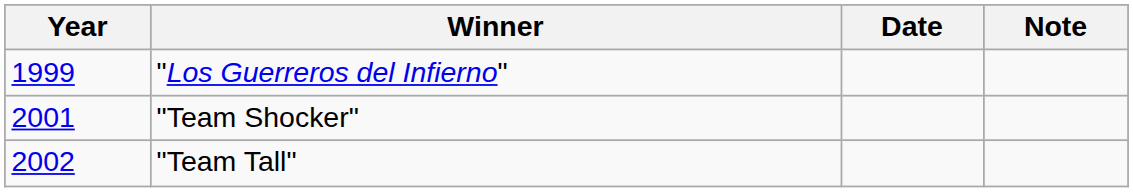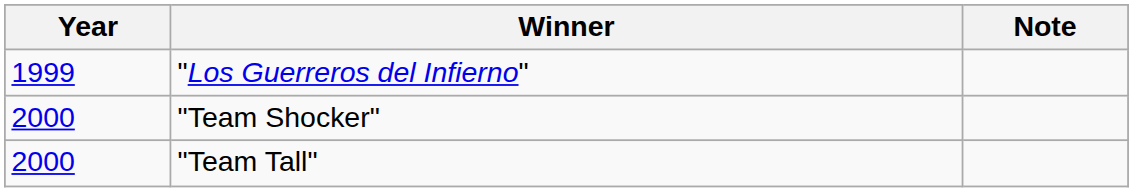 <table class="wikitable" width=50%>
 <tr>
 <th>Year</th>
 <th>Winner</th>
-<th>Date</th>
 <th>Note</th>
 </tr>
 <tr>
 <td><a href='#'>1999</a></td>
 <td>"<em><a href='#'>Los Guerreros del Infierno</a></em>"<br></td>
 <td></td>
+</tr>
+<tr>
+<td><a href='#'>2000</a></td>
+<td>"Team Shocker"<br></td>
 <td></td>
 </tr>
 <tr>
-<td><a href='#'>2001</a></td>
-<td>"Team Shocker"<br></td>
-<td></td>
-<td></td>
-</tr>
-<tr>
-<td><a href='#'>2002</a></td>
+<td><a href='#'>2000</a></td>
 <td>"Team Tall"<br></td>
-<td></td>
 <td></td>
 </tr>
 </table>
